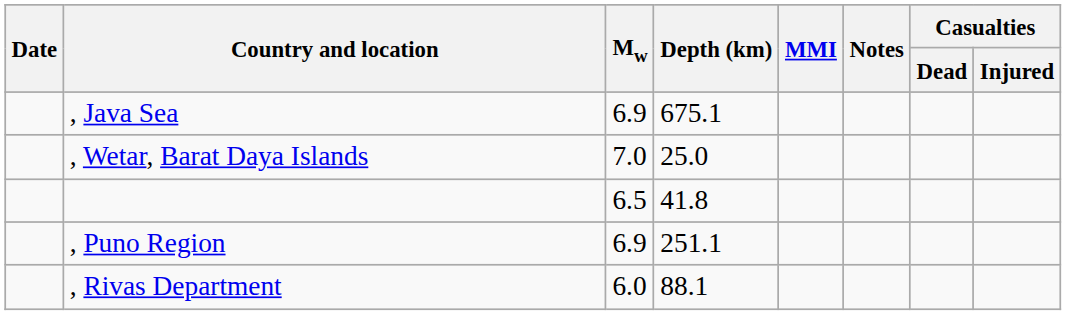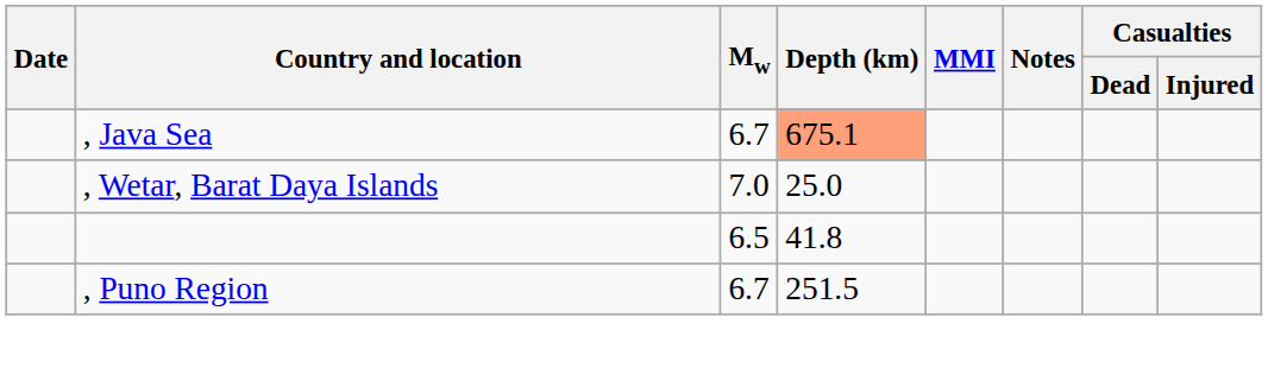 <table class="wikitable sortable sort-under" style="border:1px black; margin-left:1em;">
 <tr>
 <th rowspan="2"><small>Date</small></th>
 <th rowspan="2" style="width: 310px"><small>Country and location</small></th>
 <th rowspan="2"><small>M<sub>w</sub></small></th>
 <th rowspan="2"><small>Depth (km)</small></th>
 <th rowspan="2"><small><a href='#'>MMI</a></small></th>
 <th rowspan="2" class="unsortable"><small>Notes</small></th>
 <th colspan="2"><small>Casualties</small></th>
 </tr>
 <tr>
 <th><small>Dead</small></th>
 <th><small>Injured</small></th>
 </tr>
 <tr>
 <td></td>
 <td>, <a href='#'>Java Sea</a></td>
-<td>6.9</td>
-<td>675.1</td>
+<td>6.7</td>
+<td style="background: lightsalmon;">675.1</td>
 <td></td>
 <td></td>
 <td></td>
 <td></td>
 </tr>
 <tr>
 <td></td>
 <td>, <a href='#'>Wetar</a>, <a href='#'>Barat Daya Islands</a></td>
 <td>7.0</td>
 <td>25.0</td>
 <td></td>
 <td></td>
 <td></td>
 <td></td>
 </tr>
 <tr>
 <td></td>
 <td></td>
 <td>6.5</td>
 <td>41.8</td>
 <td></td>
 <td></td>
 <td></td>
 <td></td>
 </tr>
 <tr>
 <td></td>
 <td>, <a href='#'>Puno Region</a></td>
-<td>6.9</td>
-<td>251.1</td>
-<td></td>
-<td></td>
-<td></td>
-<td></td>
-</tr>
-<tr>
-<td></td>
-<td>, <a href='#'>Rivas Department</a></td>
-<td>6.0</td>
-<td>88.1</td>
+<td>6.7</td>
+<td>251.5</td>
 <td></td>
 <td></td>
 <td></td>
 <td></td>
 </tr>
 </table>
